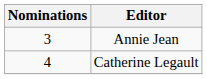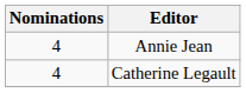 <table class="wikitable" style="text-align:center;">
 <tr>
 <th scope="col" width="10">Nominations</th>
 <th scope="col" align="center">Editor</th>
 </tr>
 <tr>
-<td rowspan="1" style="text-align:center;">3</td>
+<td rowspan="1" style="text-align:center;">4</td>
 <td>Annie Jean</td>
 </tr>
 <tr>
 <td rowspan="1" style="text-align:center;">4</td>
 <td>Catherine Legault</td>
 </tr>
 <tr>
 </tr>
 </table>
